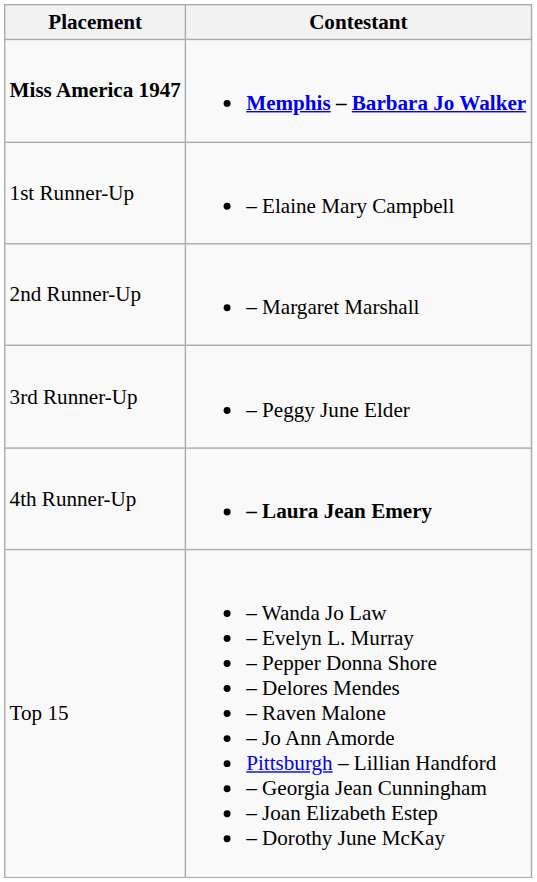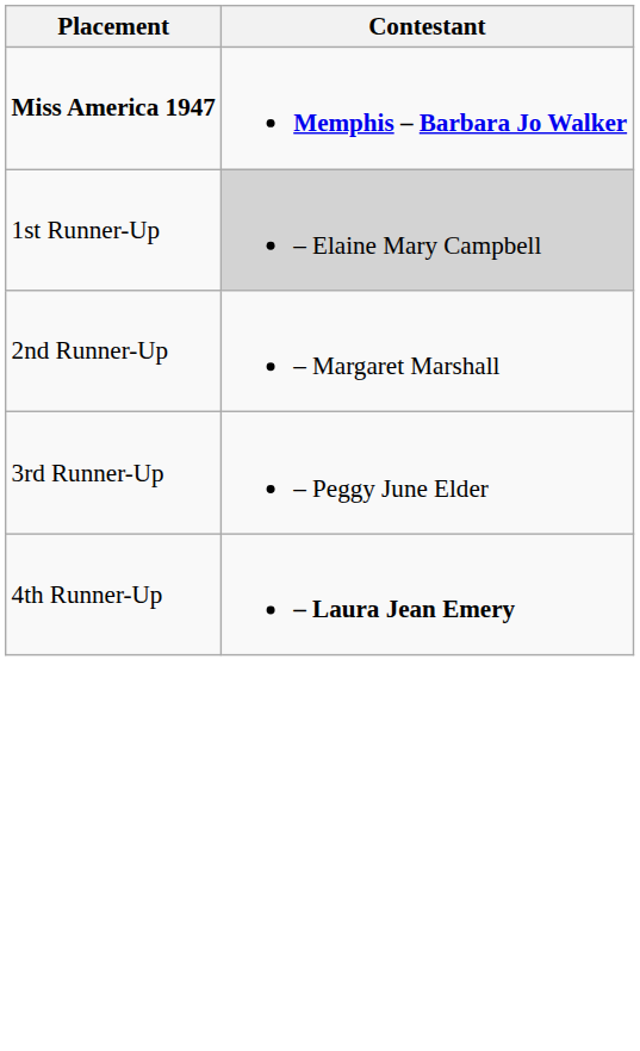 <table class="wikitable sortable" style="font-size: 95%;">
 <tr>
 <th>Placement</th>
 <th>Contestant</th>
 </tr>
 <tr>
 <td><strong>Miss America 1947</strong></td>
 <td><br><ul><li><strong> <a href='#'>Memphis</a> – <a href='#'>Barbara Jo Walker</a></strong></li></ul></td>
 </tr>
 <tr>
 <td>1st Runner-Up</td>
-<td><br><ul><li> – Elaine Mary Campbell</li></ul></td>
+<td style="background: lightgrey;"><br><ul><li> – Elaine Mary Campbell</li></ul></td>
 </tr>
 <tr>
 <td>2nd Runner-Up</td>
 <td><br><ul><li> – Margaret Marshall</li></ul></td>
 </tr>
 <tr>
 <td>3rd Runner-Up</td>
 <td><br><ul><li> – Peggy June Elder</li></ul></td>
 </tr>
 <tr>
 <td>4th Runner-Up</td>
 <td><strong><br><ul><li> – Laura Jean Emery</li></ul></strong></td>
 </tr>
-<tr>
-<td>Top 15</td>
-<td><br><ul><li> – Wanda Jo Law</li><li> – Evelyn L. Murray</li><li> – Pepper Donna Shore</li><li> – Delores Mendes</li><li> – Raven Malone</li><li> – Jo Ann Amorde</li><li> <a href='#'>Pittsburgh</a> – Lillian Handford</li><li> – Georgia Jean Cunningham</li><li> – Joan Elizabeth Estep</li><li> – Dorothy June McKay</li></ul></td>
-</tr>
 </table>
